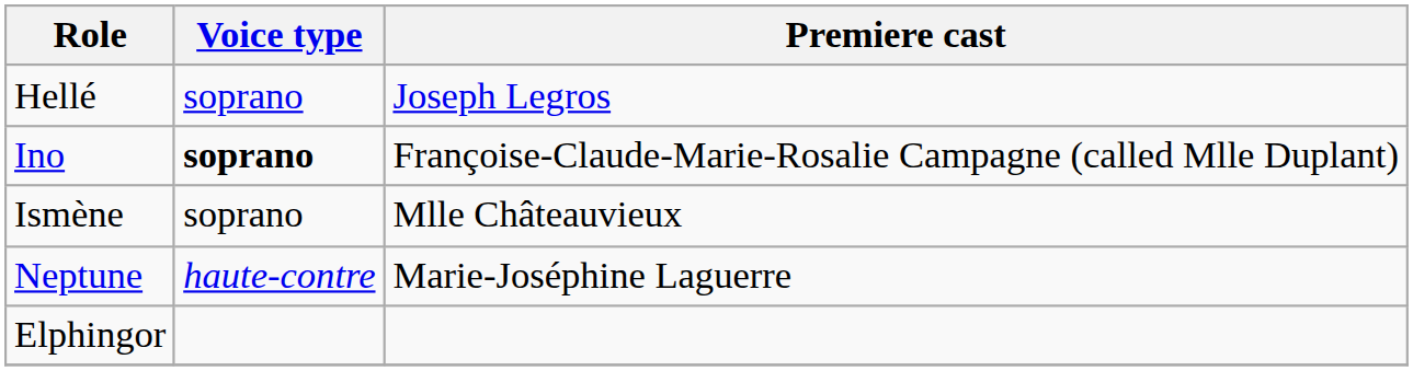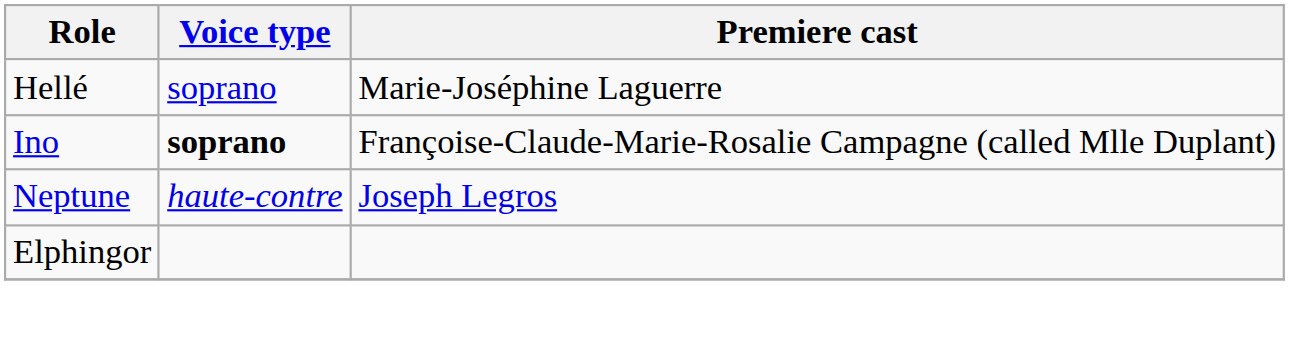 <table class="wikitable">
 <tr>
 <th>Role</th>
 <th><a href='#'>Voice type</a></th>
 <th>Premiere cast</th>
 </tr>
 <tr>
 <td>Hellé</td>
 <td><a href='#'>soprano</a></td>
-<td><a href='#'>Joseph Legros</a></td>
+<td>Marie-Joséphine Laguerre</td>
 </tr>
 <tr>
 <td><a href='#'>Ino</a></td>
 <td><strong>soprano</strong></td>
 <td>Françoise-Claude-Marie-Rosalie Campagne (called Mlle Duplant)</td>
 </tr>
 <tr>
-<td>Ismène</td>
-<td>soprano</td>
-<td>Mlle Châteauvieux</td>
-</tr>
-<tr>
 <td><a href='#'>Neptune</a></td>
 <td><em><a href='#'>haute-contre</a></em></td>
-<td>Marie-Joséphine Laguerre</td>
+<td><a href='#'>Joseph Legros</a></td>
 </tr>
 <tr>
 <td>Elphingor</td>
 <td></td>
 <td></td>
 </tr>
 <tr>
 </tr>
 </table>
